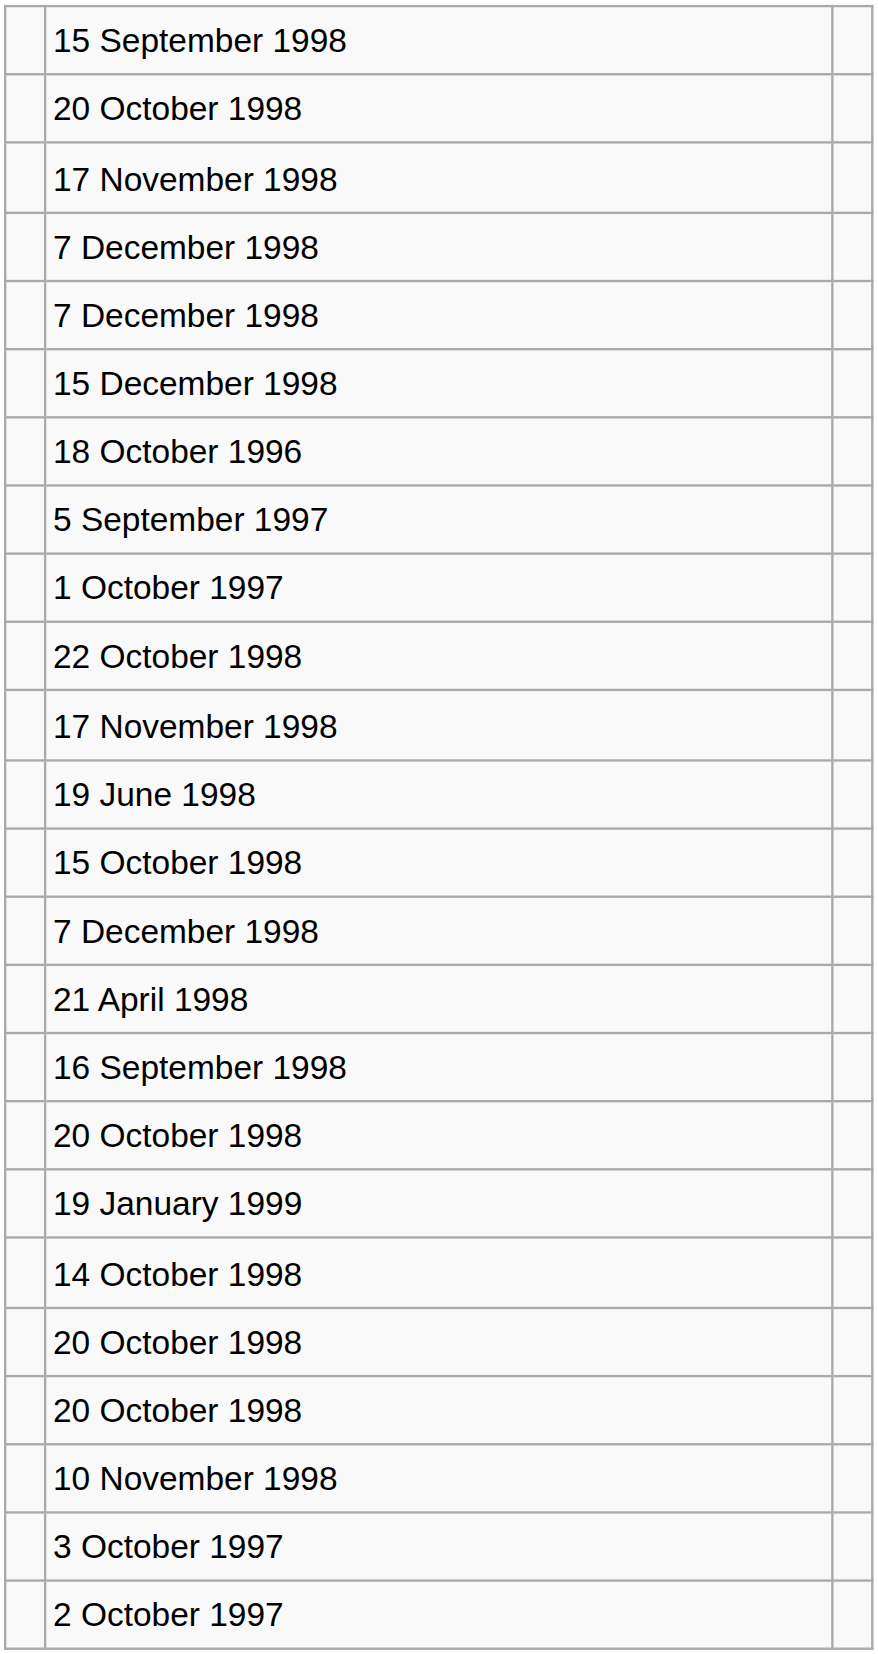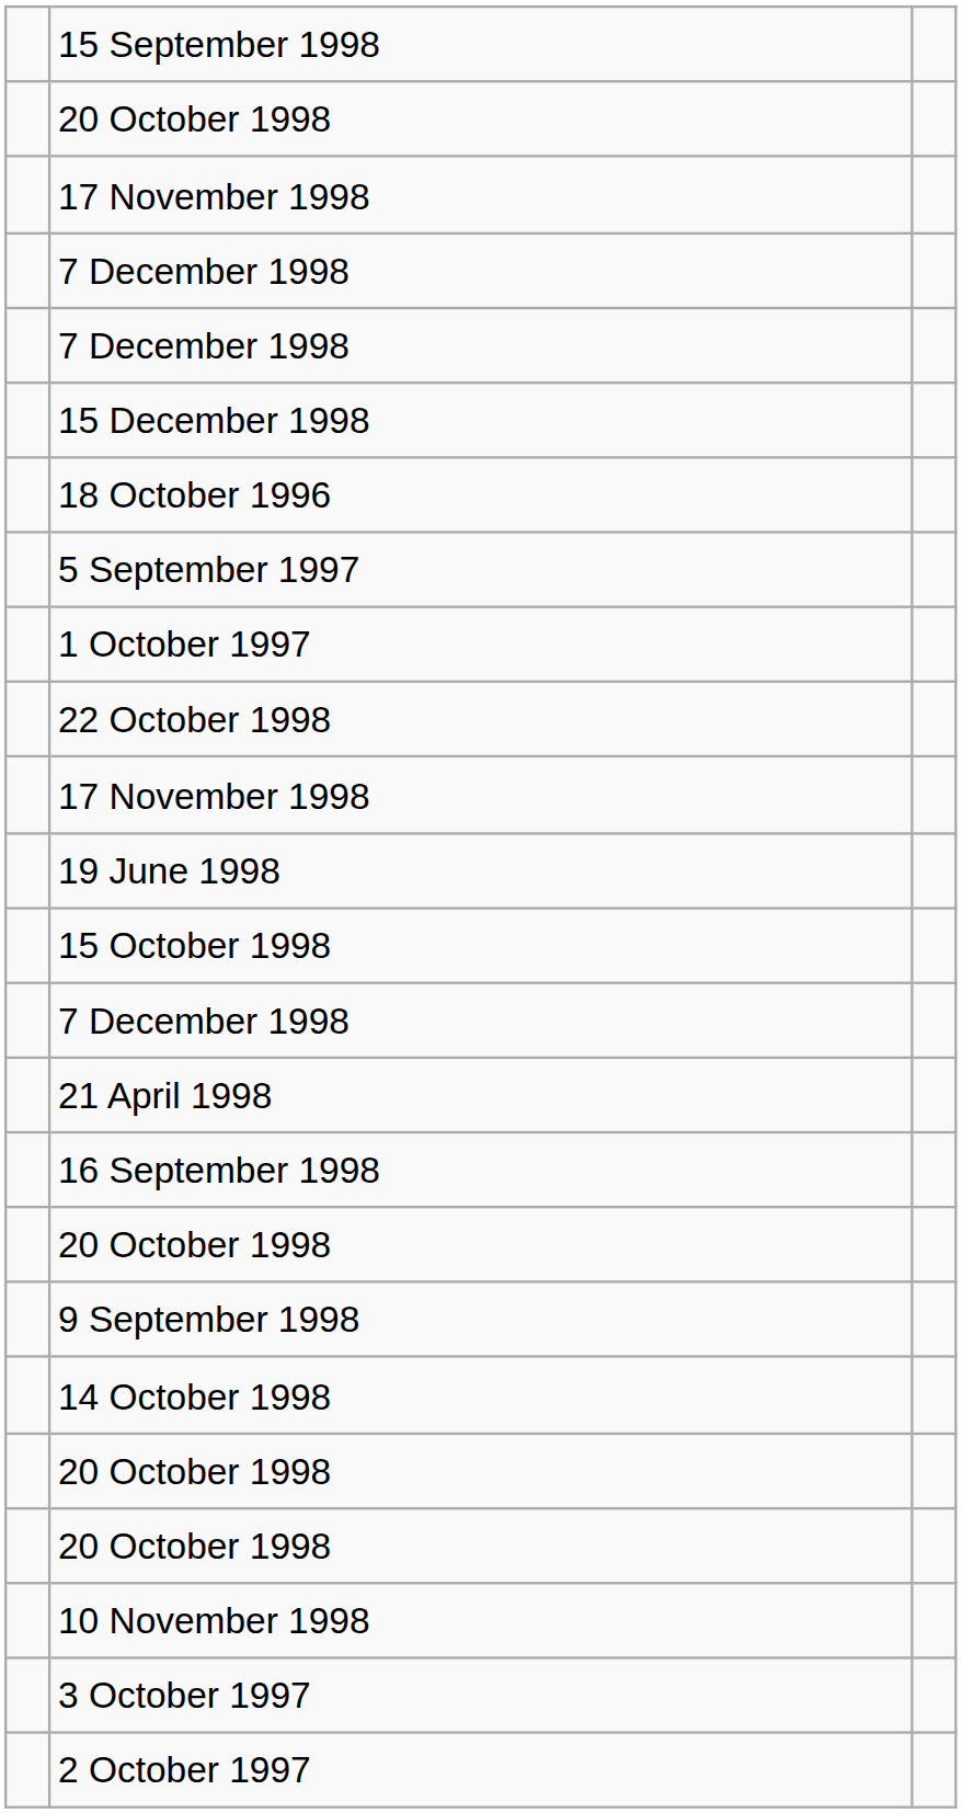 <table class="wikitable" style="font-size: 89%; float: left; width: 26em; margin-right: 1em; height: 700px">
 <tr>
 <td></td>
 <td>15 September 1998</td>
 <td></td>
 </tr>
 <tr>
 <td></td>
 <td>20 October 1998</td>
 <td></td>
 </tr>
 <tr>
 <td></td>
 <td>17 November 1998</td>
 <td></td>
 </tr>
 <tr>
 <td></td>
 <td>7 December 1998</td>
 <td></td>
 </tr>
 <tr>
 <td></td>
 <td>7 December 1998</td>
 <td></td>
 </tr>
 <tr>
 <td></td>
 <td>15 December 1998</td>
 <td></td>
 </tr>
 <tr>
 <td></td>
 <td>18 October 1996</td>
 <td></td>
 </tr>
 <tr>
 <td></td>
 <td>5 September 1997</td>
 <td></td>
 </tr>
 <tr>
 <td></td>
 <td>1 October 1997</td>
 <td></td>
 </tr>
 <tr>
 <td></td>
 <td>22 October 1998</td>
 <td></td>
 </tr>
 <tr>
 <td></td>
 <td>17 November 1998</td>
 <td></td>
 </tr>
 <tr>
 <td></td>
 <td>19 June 1998</td>
 <td></td>
 </tr>
 <tr>
 <td></td>
 <td>15 October 1998</td>
 <td></td>
 </tr>
 <tr>
 <td></td>
 <td>7 December 1998</td>
 <td></td>
 </tr>
 <tr>
 <td></td>
 <td>21 April 1998</td>
 <td></td>
 </tr>
 <tr>
 <td></td>
 <td>16 September 1998</td>
 <td></td>
 </tr>
 <tr>
 <td></td>
 <td>20 October 1998</td>
 <td></td>
 </tr>
 <tr>
 <td></td>
-<td>19 January 1999</td>
+<td>9 September 1998</td>
 <td></td>
 </tr>
 <tr>
 <td></td>
 <td>14 October 1998</td>
 <td></td>
 </tr>
 <tr>
 <td></td>
 <td>20 October 1998</td>
 <td></td>
 </tr>
 <tr>
 <td></td>
 <td>20 October 1998</td>
 <td></td>
 </tr>
 <tr>
 <td></td>
 <td>10 November 1998</td>
 <td></td>
 </tr>
 <tr>
 <td></td>
 <td>3 October 1997</td>
 <td></td>
 </tr>
 <tr>
 <td></td>
 <td>2 October 1997</td>
 <td></td>
 </tr>
 </table>
